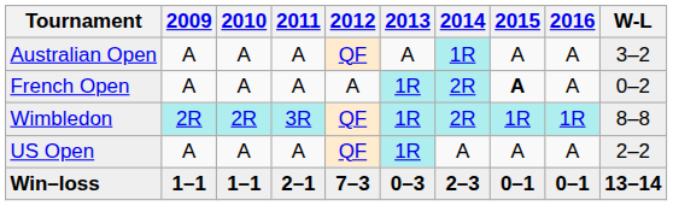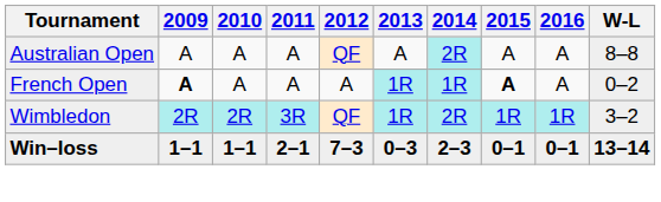 <table class="wikitable">
 <tr style="background:#efefef;">
 <th>Tournament</th>
 <th><a href='#'>2009</a></th>
 <th><a href='#'>2010</a></th>
 <th><a href='#'>2011</a></th>
 <th><a href='#'>2012</a></th>
 <th><a href='#'>2013</a></th>
 <th><a href='#'>2014</a></th>
 <th><a href='#'>2015</a></th>
 <th><a href='#'>2016</a></th>
 <th>W-L</th>
 </tr>
 <tr>
 <td style="background:#EFEFEF;"><a href='#'>Australian Open</a></td>
 <td style="text-align:center;">A</td>
 <td style="text-align:center;">A</td>
 <td style="text-align:center;">A</td>
 <td style="text-align:center; background:#ffebcd;"><a href='#'>QF</a></td>
 <td style="text-align:center;">A</td>
-<td style="text-align:center; background:#afeeee;"><a href='#'>1R</a></td>
+<td style="text-align:center; background:#afeeee;"><a href='#'>2R</a></td>
 <td style="text-align:center;">A</td>
 <td style="text-align:center;">A</td>
-<td style="text-align:center; background:#efefef;">3–2</td>
+<td style="text-align:center; background:#efefef;">8–8</td>
 </tr>
 <tr>
 <td style="background:#EFEFEF;"><a href='#'>French Open</a></td>
-<td style="text-align:center;">A</td>
+<td style="text-align:center;"><strong>A</strong></td>
 <td style="text-align:center;">A</td>
 <td style="text-align:center;">A</td>
 <td style="text-align:center;">A</td>
 <td style="text-align:center; background:#afeeee;"><a href='#'>1R</a></td>
-<td style="text-align:center; background:#afeeee;"><a href='#'>2R</a></td>
+<td style="text-align:center; background:#afeeee;"><a href='#'>1R</a></td>
 <td style="text-align:center;"><strong>A</strong></td>
 <td style="text-align:center;">A</td>
 <td style="text-align:center; background:#efefef;">0–2</td>
 </tr>
 <tr>
 <td style="background:#EFEFEF;"><a href='#'>Wimbledon</a></td>
 <td style="text-align:center; background:#afeeee;"><a href='#'>2R</a></td>
 <td style="text-align:center; background:#afeeee;"><a href='#'>2R</a></td>
 <td style="text-align:center; background:#afeeee;"><a href='#'>3R</a></td>
 <td style="text-align:center; background:#ffebcd;"><a href='#'>QF</a></td>
 <td style="text-align:center; background:#afeeee;"><a href='#'>1R</a></td>
 <td style="text-align:center; background:#afeeee;"><a href='#'>2R</a></td>
 <td style="text-align:center; background:#afeeee;"><a href='#'>1R</a></td>
 <td style="text-align:center; background:#afeeee;"><a href='#'>1R</a></td>
-<td style="text-align:center; background:#efefef;">8–8</td>
-</tr>
-<tr>
-<td style="background:#EFEFEF;"><a href='#'>US Open</a></td>
-<td style="text-align:center;">A</td>
-<td style="text-align:center;">A</td>
-<td style="text-align:center;">A</td>
-<td style="text-align:center; background:#ffebcd;"><a href='#'>QF</a></td>
-<td style="text-align:center; background:#afeeee;"><a href='#'>1R</a></td>
-<td style="text-align:center;">A</td>
-<td style="text-align:center;">A</td>
-<td style="text-align:center;">A</td>
-<td style="text-align:center; background:#efefef;">2–2</td>
+<td style="text-align:center; background:#efefef;">3–2</td>
 </tr>
 <tr style="background:#efefef;">
 <td><strong>Win–loss</strong></td>
 <td style="text-align:center;"><strong>1–1</strong></td>
 <td style="text-align:center;"><strong>1–1</strong></td>
 <td style="text-align:center;"><strong>2–1</strong></td>
 <td style="text-align:center;"><strong>7–3</strong></td>
 <td style="text-align:center;"><strong>0–3</strong></td>
 <td style="text-align:center;"><strong>2–3</strong></td>
 <td style="text-align:center;"><strong>0–1</strong></td>
 <td style="text-align:center;"><strong>0–1</strong></td>
 <td style="text-align:center;"><strong>13–14</strong></td>
 </tr>
 </table>
